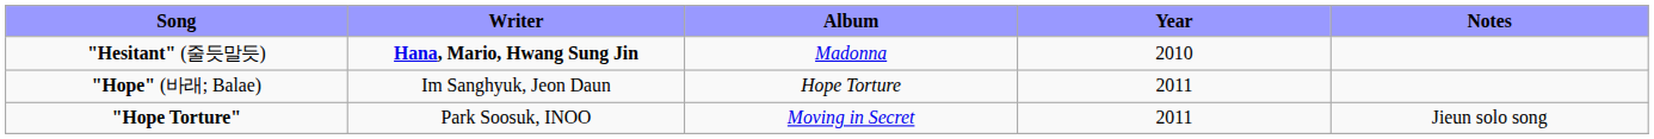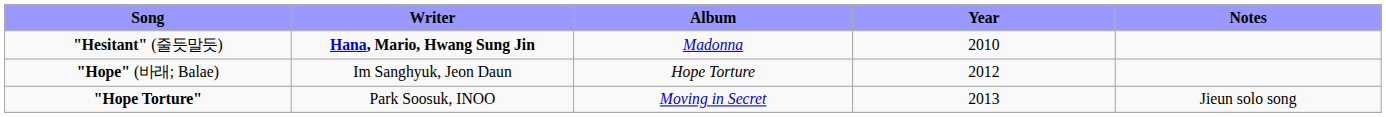 <table class="wikitable" style="margin:0.5em auto; clear:both; font-size:.9em; text-align:center; width:100%">
 <tr>
 <th width="500" style="background: #99F;">Song</th>
 <th width="500" style="background: #99F;">Writer</th>
 <th width="500" style="background: #99F;">Album</th>
 <th width="500" style="background: #99F;">Year</th>
 <th width="500" style="background: #99F;">Notes</th>
 </tr>
 <tr>
 <td><strong>"Hesitant"</strong> (줄듯말듯) </td>
 <td><strong><a href='#'>Hana</a>, Mario, Hwang Sung Jin </strong></td>
 <td><em><a href='#'>Madonna</a></em></td>
 <td>2010</td>
 <td></td>
 </tr>
 <tr>
 <td><strong>"Hope"</strong> (바래; Balae) </td>
 <td>Im Sanghyuk, Jeon Daun </td>
 <td><em>Hope Torture</em></td>
-<td>2011</td>
+<td>2012</td>
 <td></td>
 </tr>
 <tr>
 <td><strong>"Hope Torture"</strong> </td>
 <td>Park Soosuk, INOO</td>
 <td><em><a href='#'>Moving in Secret</a></em></td>
-<td>2011</td>
+<td>2013</td>
 <td>Jieun solo song</td>
 </tr>
 <tr>
 </tr>
 </table>
